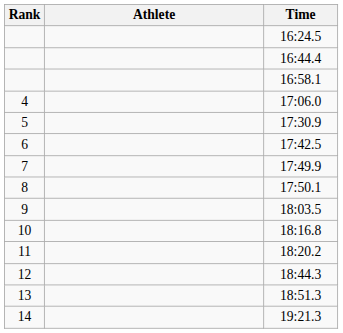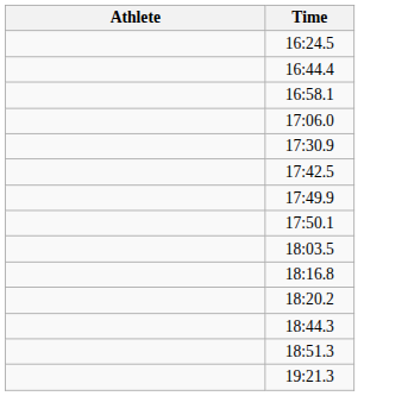 <table class=wikitable style="text-align:center">
 <tr>
-<th width=40>Rank</th>
 <th width=250>Athlete</th>
 <th width=80>Time</th>
 </tr>
 <tr>
-<td></td>
 <td align=left></td>
 <td>16:24.5</td>
 </tr>
 <tr>
-<td></td>
 <td align=left></td>
 <td>16:44.4</td>
 </tr>
 <tr>
-<td></td>
 <td align=left></td>
 <td>16:58.1</td>
 </tr>
 <tr>
-<td>4</td>
 <td align=left></td>
 <td>17:06.0</td>
 </tr>
 <tr>
-<td>5</td>
 <td align=left></td>
 <td>17:30.9</td>
 </tr>
 <tr>
-<td>6</td>
 <td align=left></td>
 <td>17:42.5</td>
 </tr>
 <tr>
-<td>7</td>
 <td align=left></td>
 <td>17:49.9</td>
 </tr>
 <tr>
-<td>8</td>
 <td align=left></td>
 <td>17:50.1</td>
 </tr>
 <tr>
-<td>9</td>
 <td align=left></td>
 <td>18:03.5</td>
 </tr>
 <tr>
-<td>10</td>
 <td align=left></td>
 <td>18:16.8</td>
 </tr>
 <tr>
-<td>11</td>
 <td align=left></td>
 <td>18:20.2</td>
 </tr>
 <tr>
-<td>12</td>
 <td align=left></td>
 <td>18:44.3</td>
 </tr>
 <tr>
-<td>13</td>
 <td align=left></td>
 <td>18:51.3</td>
 </tr>
 <tr>
-<td>14</td>
 <td align=left></td>
 <td>19:21.3</td>
 </tr>
 </table>
